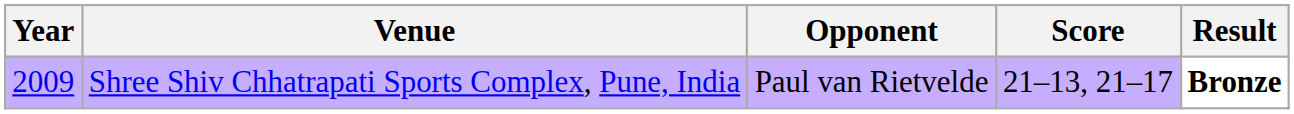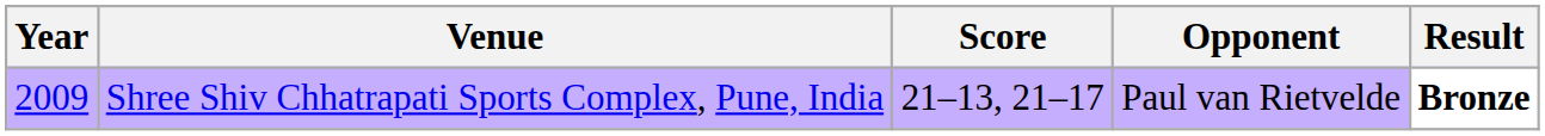 <table class="sortable wikitable" style="font-size: 90%;">
 <tr>
 <th>Year</th>
 <th>Venue</th>
+<th>Score</th>
 <th>Opponent</th>
-<th>Score</th>
 <th>Result</th>
 </tr>
 <tr style="background:#C6AEFF">
 <td align="center"><a href='#'>2009</a></td>
 <td align="left"><a href='#'>Shree Shiv Chhatrapati Sports Complex</a>, <a href='#'>Pune, India</a></td>
+<td align="left">21–13, 21–17</td>
 <td align="left"> Paul van Rietvelde</td>
-<td align="left">21–13, 21–17</td>
 <td style="text-align:left; background:white"> <strong>Bronze</strong></td>
 </tr>
 </table>
